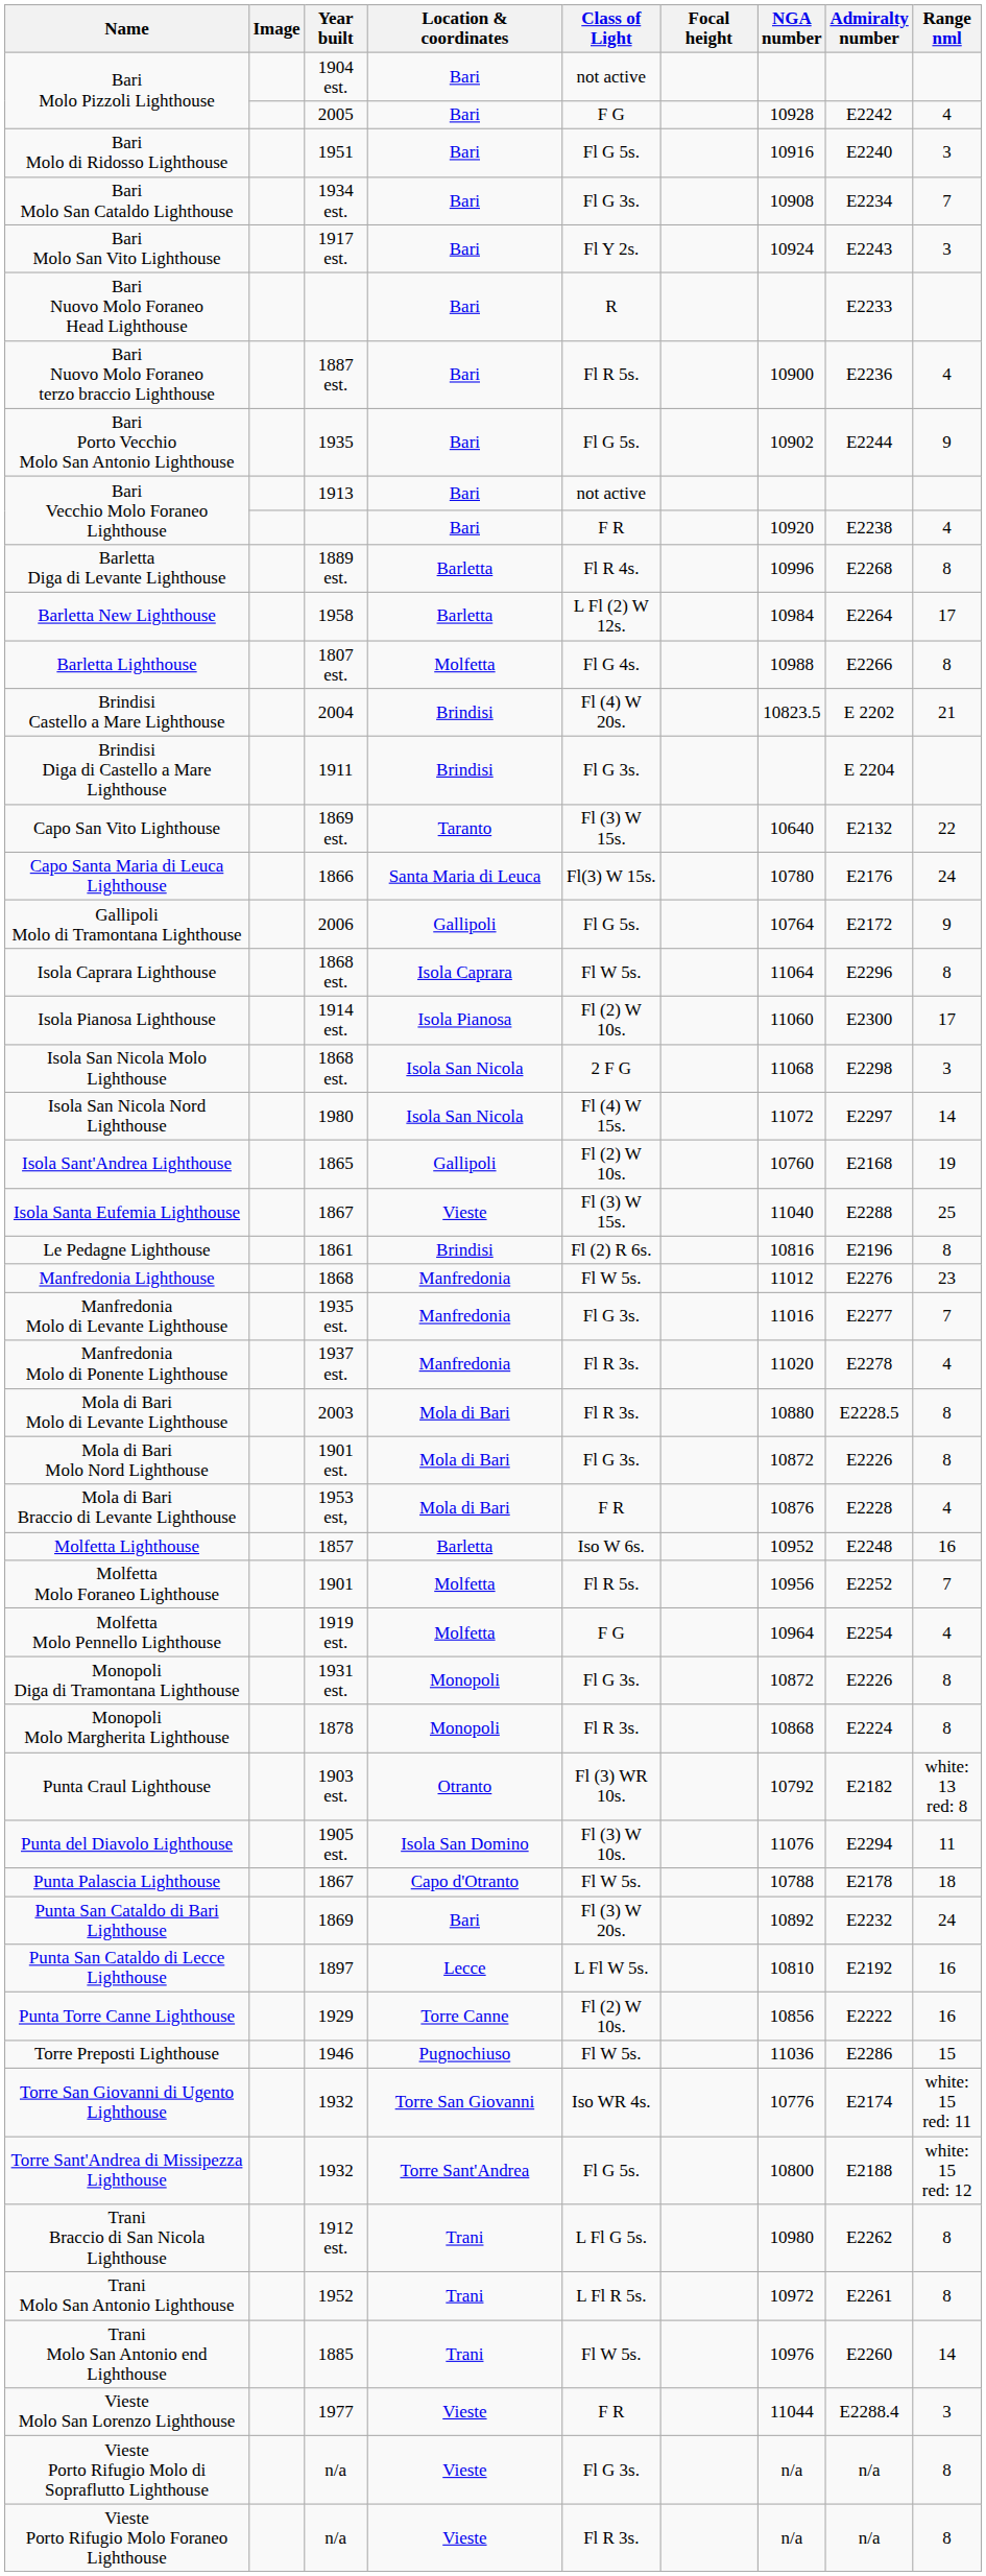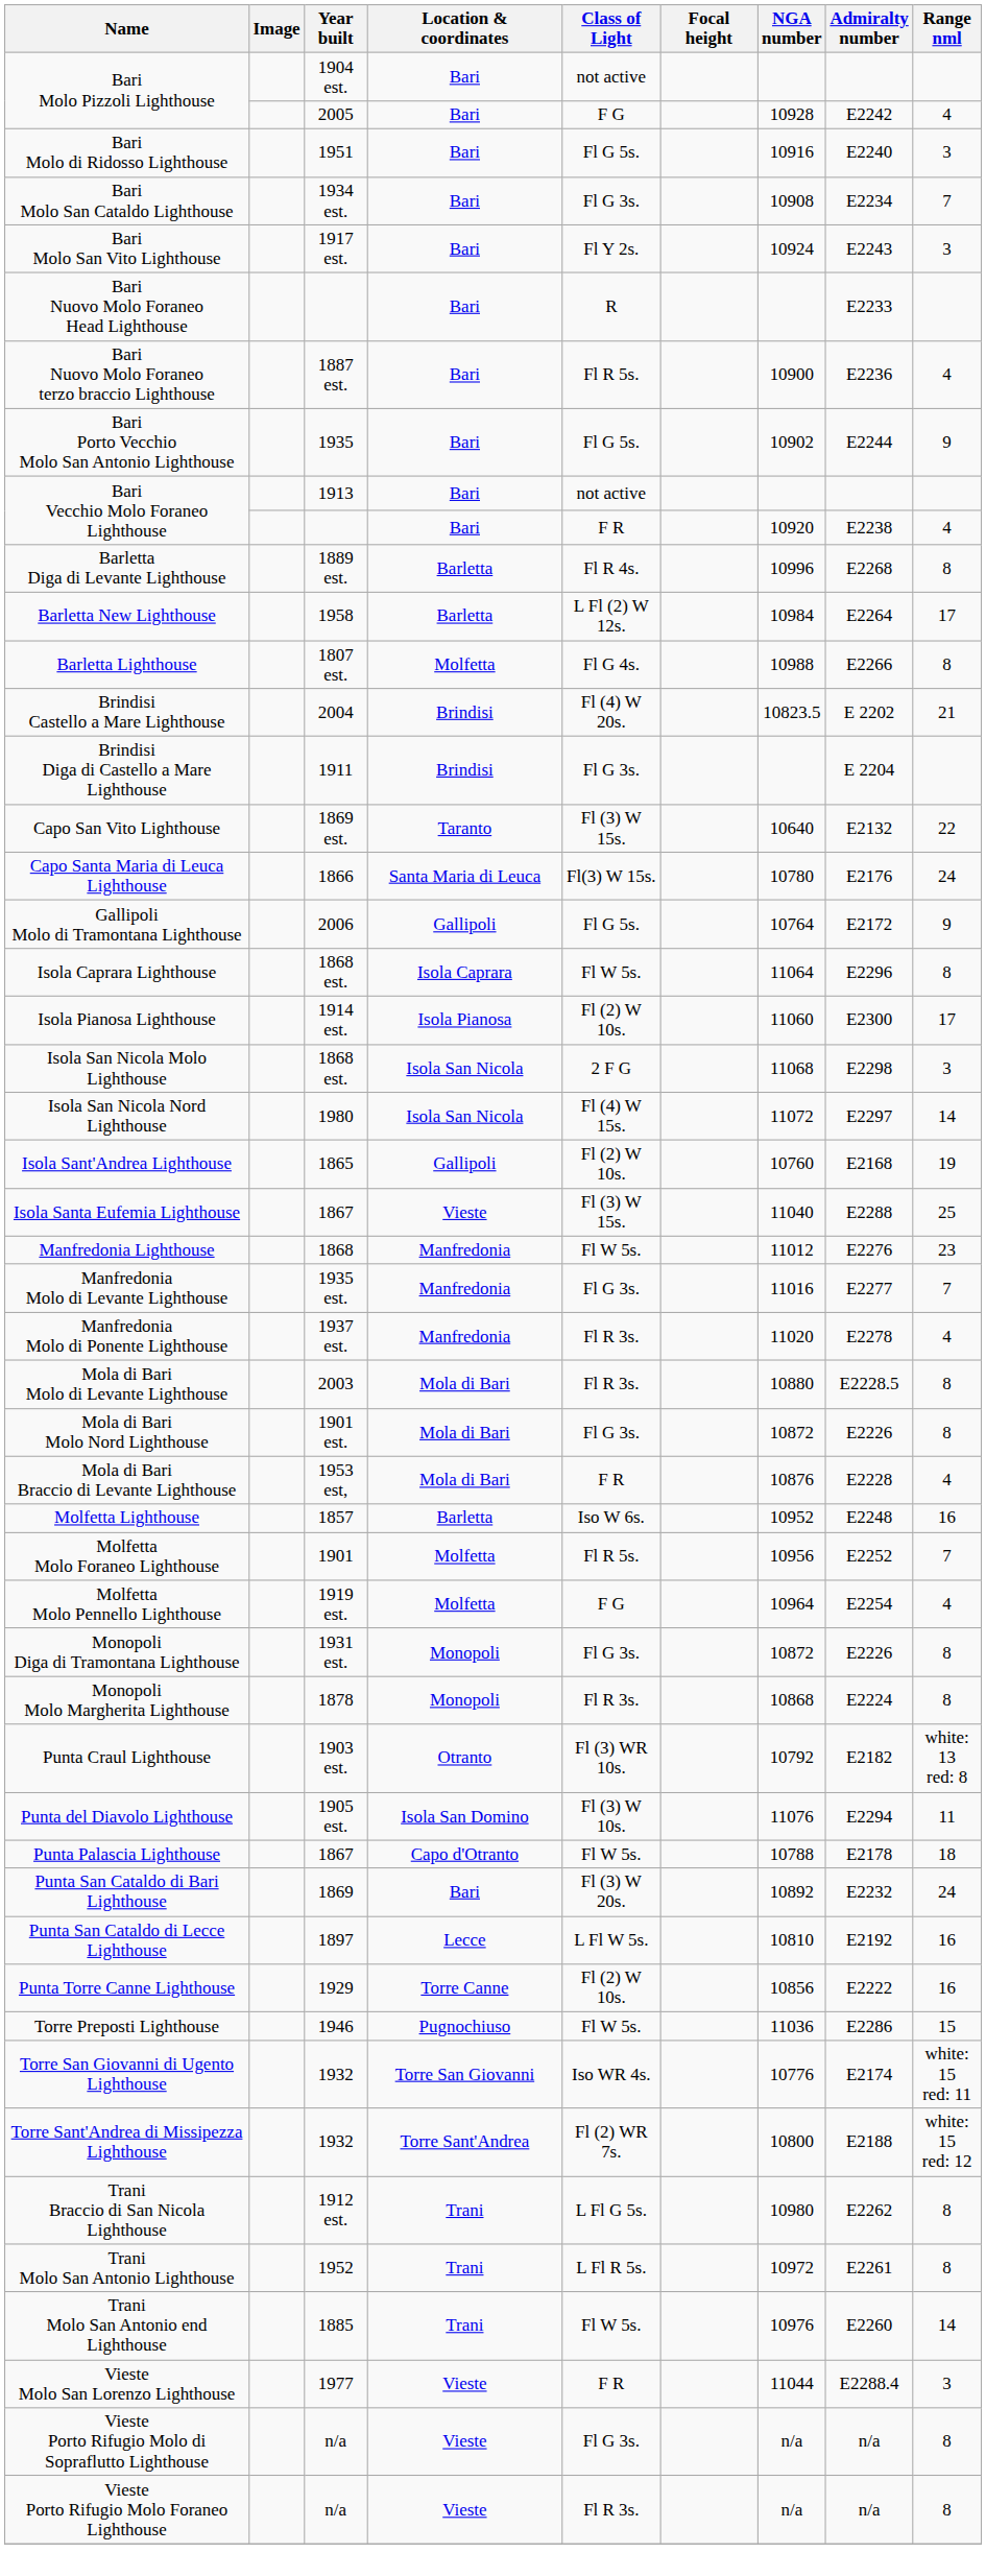 <table class="wikitable sortable" style="margin:auto;text-align:center">
 <tr>
 <th width="25%">Name</th>
 <th>Image</th>
 <th>Year<br>built</th>
 <th width="20%">Location &<br> coordinates</th>
 <th width="10%"><a href='#'>Class of Light</a></th>
 <th width="10%">Focal<br>height</th>
 <th><a href='#'>NGA</a><br>number</th>
 <th><a href='#'>Admiralty</a><br>number</th>
 <th>Range<br><a href='#'>nml</a></th>
 </tr>
 <tr>
 <td rowspan="2">Bari<br>Molo Pizzoli Lighthouse</td>
 <td></td>
 <td>1904 est.</td>
 <td><a href='#'>Bari</a><br> </td>
 <td>not active</td>
 <td></td>
 <td></td>
 <td></td>
 <td></td>
 </tr>
 <tr>
 <td></td>
 <td>2005</td>
 <td><a href='#'>Bari</a><br> </td>
 <td>F G</td>
 <td></td>
 <td>10928</td>
 <td>E2242</td>
 <td>4</td>
 </tr>
 <tr>
 <td>Bari<br>Molo di Ridosso Lighthouse</td>
 <td></td>
 <td>1951</td>
 <td><a href='#'>Bari</a><br> </td>
 <td>Fl G 5s.</td>
 <td></td>
 <td>10916</td>
 <td>E2240</td>
 <td>3</td>
 </tr>
 <tr>
 <td>Bari<br>Molo San Cataldo Lighthouse</td>
 <td></td>
 <td>1934 est.</td>
 <td><a href='#'>Bari</a><br> </td>
 <td>Fl G 3s.</td>
 <td></td>
 <td>10908</td>
 <td>E2234</td>
 <td>7</td>
 </tr>
 <tr>
 <td>Bari<br>Molo San Vito Lighthouse</td>
 <td></td>
 <td>1917 est.</td>
 <td><a href='#'>Bari</a><br> </td>
 <td>Fl Y 2s.</td>
 <td></td>
 <td>10924</td>
 <td>E2243</td>
 <td>3</td>
 </tr>
 <tr>
 <td>Bari<br>Nuovo Molo Foraneo<br>Head Lighthouse</td>
 <td></td>
 <td></td>
 <td><a href='#'>Bari</a><br> </td>
 <td>R</td>
 <td></td>
 <td></td>
 <td>E2233</td>
 <td></td>
 </tr>
 <tr>
 <td>Bari<br>Nuovo Molo Foraneo<br>terzo braccio Lighthouse</td>
 <td></td>
 <td>1887 est.</td>
 <td><a href='#'>Bari</a><br> </td>
 <td>Fl R 5s.</td>
 <td></td>
 <td>10900</td>
 <td>E2236</td>
 <td>4</td>
 </tr>
 <tr>
 <td>Bari<br>Porto Vecchio<br>Molo San Antonio Lighthouse</td>
 <td></td>
 <td>1935</td>
 <td><a href='#'>Bari</a><br></td>
 <td>Fl G 5s.</td>
 <td></td>
 <td>10902</td>
 <td>E2244</td>
 <td>9</td>
 </tr>
 <tr>
 <td rowspan="2">Bari<br>Vecchio Molo Foraneo Lighthouse</td>
 <td></td>
 <td>1913</td>
 <td><a href='#'>Bari</a><br> </td>
 <td>not active</td>
 <td></td>
 <td></td>
 <td></td>
 <td></td>
 </tr>
 <tr>
 <td></td>
 <td></td>
 <td><a href='#'>Bari</a><br> </td>
 <td>F R</td>
 <td></td>
 <td>10920</td>
 <td>E2238</td>
 <td>4</td>
 </tr>
 <tr>
 <td>Barletta<br>Diga di Levante Lighthouse</td>
 <td></td>
 <td>1889 est.</td>
 <td><a href='#'>Barletta</a><br> </td>
 <td>Fl R 4s.</td>
 <td></td>
 <td>10996</td>
 <td>E2268</td>
 <td>8</td>
 </tr>
 <tr>
 <td><a href='#'>Barletta New Lighthouse</a></td>
 <td></td>
 <td>1958</td>
 <td><a href='#'>Barletta</a><br></td>
 <td>L Fl (2) W 12s.</td>
 <td></td>
 <td>10984</td>
 <td>E2264</td>
 <td>17</td>
 </tr>
 <tr>
 <td><a href='#'>Barletta Lighthouse</a></td>
 <td></td>
 <td>1807 est.</td>
 <td><a href='#'>Molfetta</a><br></td>
 <td>Fl G 4s.</td>
 <td></td>
 <td>10988</td>
 <td>E2266</td>
 <td>8</td>
 </tr>
 <tr>
 <td>Brindisi<br> Castello a Mare Lighthouse</td>
 <td></td>
 <td>2004</td>
 <td><a href='#'>Brindisi</a><br> </td>
 <td>Fl (4) W 20s.</td>
 <td></td>
 <td>10823.5</td>
 <td>E 2202</td>
 <td>21</td>
 </tr>
 <tr>
 <td>Brindisi<br> Diga di Castello a Mare Lighthouse</td>
 <td></td>
 <td>1911</td>
 <td><a href='#'>Brindisi</a><br> </td>
 <td>Fl G 3s.</td>
 <td></td>
 <td></td>
 <td>E 2204</td>
 <td></td>
 </tr>
 <tr>
 <td>Capo San Vito Lighthouse</td>
 <td></td>
 <td>1869 est.</td>
 <td><a href='#'>Taranto</a><br></td>
 <td>Fl (3) W 15s.</td>
 <td></td>
 <td>10640</td>
 <td>E2132</td>
 <td>22</td>
 </tr>
 <tr>
 <td><a href='#'>Capo Santa Maria di Leuca Lighthouse</a></td>
 <td></td>
 <td>1866</td>
 <td><a href='#'>Santa Maria di Leuca </a><br> </td>
 <td>Fl(3) W 15s.</td>
 <td></td>
 <td>10780</td>
 <td>E2176</td>
 <td>24</td>
 </tr>
 <tr>
 <td>Gallipoli<br>Molo di Tramontana Lighthouse</td>
 <td></td>
 <td>2006</td>
 <td><a href='#'>Gallipoli</a><br></td>
 <td>Fl G 5s.</td>
 <td></td>
 <td>10764</td>
 <td>E2172</td>
 <td>9</td>
 </tr>
 <tr>
 <td>Isola Caprara Lighthouse</td>
 <td></td>
 <td>1868 est.</td>
 <td><a href='#'>Isola Caprara</a><br></td>
 <td>Fl W 5s.</td>
 <td></td>
 <td>11064</td>
 <td>E2296</td>
 <td>8</td>
 </tr>
 <tr>
 <td>Isola Pianosa Lighthouse</td>
 <td></td>
 <td>1914 est.</td>
 <td><a href='#'>Isola Pianosa</a><br></td>
 <td>Fl (2) W 10s.</td>
 <td></td>
 <td>11060</td>
 <td>E2300</td>
 <td>17</td>
 </tr>
 <tr>
 <td>Isola San Nicola Molo Lighthouse</td>
 <td></td>
 <td>1868 est.</td>
 <td><a href='#'>Isola San Nicola</a><br></td>
 <td>2 F G</td>
 <td></td>
 <td>11068</td>
 <td>E2298</td>
 <td>3</td>
 </tr>
 <tr>
 <td>Isola San Nicola Nord Lighthouse</td>
 <td></td>
 <td>1980</td>
 <td><a href='#'>Isola San Nicola</a><br></td>
 <td>Fl (4) W 15s.</td>
 <td></td>
 <td>11072</td>
 <td>E2297</td>
 <td>14</td>
 </tr>
 <tr>
 <td><a href='#'>Isola Sant'Andrea Lighthouse</a></td>
 <td></td>
 <td>1865</td>
 <td><a href='#'>Gallipoli</a><br></td>
 <td>Fl (2) W 10s.</td>
 <td></td>
 <td>10760</td>
 <td>E2168</td>
 <td>19</td>
 </tr>
 <tr>
 <td><a href='#'>Isola Santa Eufemia Lighthouse</a></td>
 <td></td>
 <td>1867</td>
 <td><a href='#'>Vieste</a><br> </td>
 <td>Fl (3) W 15s.</td>
 <td></td>
 <td>11040</td>
 <td>E2288</td>
 <td>25</td>
 </tr>
 <tr>
-<td>Le Pedagne Lighthouse</td>
-<td></td>
-<td>1861</td>
-<td><a href='#'>Brindisi</a><br></td>
-<td>Fl (2) R 6s.</td>
-<td></td>
-<td>10816</td>
-<td>E2196</td>
-<td>8</td>
-</tr>
-<tr>
 <td><a href='#'>Manfredonia Lighthouse</a></td>
 <td></td>
 <td>1868</td>
 <td><a href='#'>Manfredonia</a><br></td>
 <td>Fl W 5s.</td>
 <td></td>
 <td>11012</td>
 <td>E2276</td>
 <td>23</td>
 </tr>
 <tr>
 <td>Manfredonia<br>Molo di Levante Lighthouse</td>
 <td></td>
 <td>1935 est.</td>
 <td><a href='#'>Manfredonia</a><br></td>
 <td>Fl G 3s.</td>
 <td></td>
 <td>11016</td>
 <td>E2277</td>
 <td>7</td>
 </tr>
 <tr>
 <td>Manfredonia<br>Molo di Ponente Lighthouse</td>
 <td></td>
 <td>1937 est.</td>
 <td><a href='#'>Manfredonia</a><br></td>
 <td>Fl R 3s.</td>
 <td></td>
 <td>11020</td>
 <td>E2278</td>
 <td>4</td>
 </tr>
 <tr>
 <td>Mola di Bari<br>Molo di Levante Lighthouse</td>
 <td></td>
 <td>2003</td>
 <td><a href='#'>Mola di Bari</a><br> </td>
 <td>Fl R 3s.</td>
 <td></td>
 <td>10880</td>
 <td>E2228.5</td>
 <td>8</td>
 </tr>
 <tr>
 <td>Mola di Bari<br>Molo Nord Lighthouse</td>
 <td></td>
 <td>1901 est.</td>
 <td><a href='#'>Mola di Bari</a><br></td>
 <td>Fl G 3s.</td>
 <td></td>
 <td>10872</td>
 <td>E2226</td>
 <td>8</td>
 </tr>
 <tr>
 <td>Mola di Bari<br>Braccio di Levante Lighthouse</td>
 <td></td>
 <td>1953 est,</td>
 <td><a href='#'>Mola di Bari</a><br> </td>
 <td>F R</td>
 <td></td>
 <td>10876</td>
 <td>E2228</td>
 <td>4</td>
 </tr>
 <tr>
 <td><a href='#'>Molfetta Lighthouse</a></td>
 <td></td>
 <td>1857</td>
 <td><a href='#'>Barletta</a><br></td>
 <td>Iso W 6s.</td>
 <td></td>
 <td>10952</td>
 <td>E2248</td>
 <td>16</td>
 </tr>
 <tr>
 <td>Molfetta<br>Molo Foraneo Lighthouse</td>
 <td></td>
 <td>1901</td>
 <td><a href='#'>Molfetta</a><br></td>
 <td>Fl R 5s.</td>
 <td></td>
 <td>10956</td>
 <td>E2252</td>
 <td>7</td>
 </tr>
 <tr>
 <td>Molfetta<br>Molo Pennello Lighthouse</td>
 <td></td>
 <td>1919 est.</td>
 <td><a href='#'>Molfetta</a><br></td>
 <td>F G</td>
 <td></td>
 <td>10964</td>
 <td>E2254</td>
 <td>4</td>
 </tr>
 <tr>
 <td>Monopoli<br>Diga di Tramontana Lighthouse</td>
 <td></td>
 <td>1931 est.</td>
 <td><a href='#'>Monopoli</a><br> </td>
 <td>Fl G 3s.</td>
 <td></td>
 <td>10872</td>
 <td>E2226</td>
 <td>8</td>
 </tr>
 <tr>
 <td>Monopoli<br>Molo Margherita Lighthouse</td>
 <td></td>
 <td>1878</td>
 <td><a href='#'>Monopoli</a><br></td>
 <td>Fl R 3s.</td>
 <td></td>
 <td>10868</td>
 <td>E2224</td>
 <td>8</td>
 </tr>
 <tr>
 <td>Punta Craul Lighthouse</td>
 <td> </td>
 <td>1903 est.</td>
 <td><a href='#'>Otranto</a><br></td>
 <td>Fl (3) WR 10s.</td>
 <td></td>
 <td>10792</td>
 <td>E2182</td>
 <td>white: 13<br>red: 8</td>
 </tr>
 <tr>
 <td><a href='#'>Punta del Diavolo Lighthouse</a></td>
 <td></td>
 <td>1905 est.</td>
 <td><a href='#'>Isola San Domino</a><br></td>
 <td>Fl (3) W 10s.</td>
 <td></td>
 <td>11076</td>
 <td>E2294</td>
 <td>11</td>
 </tr>
 <tr>
 <td><a href='#'>Punta Palascia Lighthouse</a></td>
 <td></td>
 <td>1867</td>
 <td><a href='#'>Capo d'Otranto</a><br></td>
 <td>Fl W 5s.</td>
 <td></td>
 <td>10788</td>
 <td>E2178</td>
 <td>18</td>
 </tr>
 <tr>
 <td><a href='#'>Punta San Cataldo di Bari Lighthouse</a></td>
 <td></td>
 <td>1869</td>
 <td><a href='#'>Bari</a><br></td>
 <td>Fl (3) W 20s.</td>
 <td></td>
 <td>10892</td>
 <td>E2232</td>
 <td>24</td>
 </tr>
 <tr>
 <td><a href='#'>Punta San Cataldo di Lecce Lighthouse</a></td>
 <td></td>
 <td>1897</td>
 <td><a href='#'>Lecce</a><br> </td>
 <td>L Fl W 5s.</td>
 <td></td>
 <td>10810</td>
 <td>E2192</td>
 <td>16</td>
 </tr>
 <tr>
 <td><a href='#'>Punta Torre Canne Lighthouse</a></td>
 <td></td>
 <td>1929</td>
 <td><a href='#'>Torre Canne</a><br></td>
 <td>Fl (2) W 10s.</td>
 <td></td>
 <td>10856</td>
 <td>E2222</td>
 <td>16</td>
 </tr>
 <tr>
 <td>Torre Preposti Lighthouse</td>
 <td></td>
 <td>1946</td>
 <td><a href='#'>Pugnochiuso</a><br></td>
 <td>Fl W 5s.</td>
 <td></td>
 <td>11036</td>
 <td>E2286</td>
 <td>15</td>
 </tr>
 <tr>
 <td><a href='#'>Torre San Giovanni di Ugento Lighthouse</a></td>
 <td></td>
 <td>1932</td>
 <td><a href='#'>Torre San Giovanni</a><br></td>
 <td>Iso WR 4s.</td>
 <td></td>
 <td>10776</td>
 <td>E2174</td>
 <td>white: 15<br>red: 11</td>
 </tr>
 <tr>
 <td><a href='#'>Torre Sant'Andrea di Missipezza Lighthouse</a></td>
 <td></td>
 <td>1932</td>
 <td><a href='#'>Torre Sant'Andrea</a><br> </td>
-<td>Fl G 5s.</td>
+<td>Fl (2) WR 7s.</td>
 <td></td>
 <td>10800</td>
 <td>E2188</td>
 <td>white: 15<br>red: 12</td>
 </tr>
 <tr>
 <td>Trani<br>Braccio di San Nicola Lighthouse</td>
 <td></td>
 <td>1912 est.</td>
 <td><a href='#'>Trani</a><br></td>
 <td>L Fl G 5s.</td>
 <td></td>
 <td>10980</td>
 <td>E2262</td>
 <td>8</td>
 </tr>
 <tr>
 <td>Trani<br>Molo San Antonio Lighthouse</td>
 <td></td>
 <td>1952</td>
 <td><a href='#'>Trani</a><br></td>
 <td>L Fl R 5s.</td>
 <td></td>
 <td>10972</td>
 <td>E2261</td>
 <td>8</td>
 </tr>
 <tr>
 <td>Trani<br>Molo San Antonio end Lighthouse</td>
 <td></td>
 <td>1885</td>
 <td><a href='#'>Trani</a><br></td>
 <td>Fl W 5s.</td>
 <td></td>
 <td>10976</td>
 <td>E2260</td>
 <td>14</td>
 </tr>
 <tr>
 <td>Vieste<br>Molo San Lorenzo Lighthouse</td>
 <td></td>
 <td>1977</td>
 <td><a href='#'>Vieste</a><br></td>
 <td>F R</td>
 <td></td>
 <td>11044</td>
 <td>E2288.4</td>
 <td>3</td>
 </tr>
 <tr>
 <td>Vieste<br>Porto Rifugio Molo di Sopraflutto Lighthouse</td>
 <td></td>
 <td>n/a</td>
 <td><a href='#'>Vieste</a><br> </td>
 <td>Fl G 3s.</td>
 <td></td>
 <td>n/a</td>
 <td>n/a</td>
 <td>8</td>
 </tr>
 <tr>
 <td>Vieste<br>Porto Rifugio Molo Foraneo Lighthouse</td>
 <td></td>
 <td>n/a</td>
 <td><a href='#'>Vieste</a><br> </td>
 <td>Fl R 3s.</td>
 <td></td>
 <td>n/a</td>
 <td>n/a</td>
 <td>8</td>
 </tr>
 <tr>
 </tr>
 </table>
